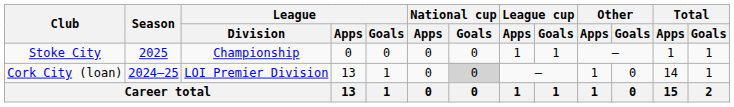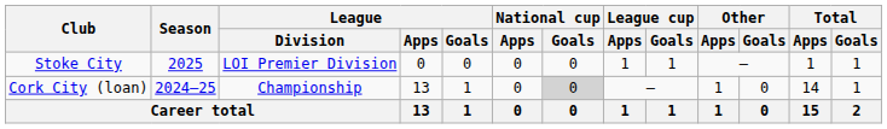 <table class="wikitable" style="text-align: center;">
 <tr>
 <th rowspan="2">Club</th>
 <th rowspan="2">Season</th>
 <th colspan="3">League</th>
 <th colspan="2">National cup</th>
 <th colspan="2">League cup</th>
 <th colspan="2">Other</th>
 <th colspan="2">Total</th>
 </tr>
 <tr>
 <th>Division</th>
 <th>Apps</th>
 <th>Goals</th>
 <th>Apps</th>
 <th>Goals</th>
 <th>Apps</th>
 <th>Goals</th>
 <th>Apps</th>
 <th>Goals</th>
 <th>Apps</th>
 <th>Goals</th>
 </tr>
 <tr>
 <td><a href='#'>Stoke City</a></td>
 <td><a href='#'>2025</a></td>
-<td><a href='#'>Championship</a></td>
+<td><a href='#'>LOI Premier Division</a></td>
 <td>0</td>
 <td>0</td>
 <td>0</td>
 <td>0</td>
 <td>1</td>
 <td>1</td>
 <td colspan=2>—</td>
 <td>1</td>
 <td>1</td>
 </tr>
 <tr>
 <td><a href='#'>Cork City</a> (loan)</td>
 <td><a href='#'>2024–25</a></td>
-<td><a href='#'>LOI Premier Division</a></td>
+<td><a href='#'>Championship</a></td>
 <td>13</td>
 <td>1</td>
 <td>0</td>
 <td style="background: lightgrey;">0</td>
 <td colspan=2>—</td>
 <td>1</td>
 <td>0</td>
 <td>14</td>
 <td>1</td>
 </tr>
 <tr>
 <th colspan="3">Career total</th>
 <th>13</th>
 <th>1</th>
 <th>0</th>
 <th>0</th>
 <th>1</th>
 <th>1</th>
 <th>1</th>
 <th>0</th>
 <th>15</th>
 <th>2</th>
 </tr>
 </table>
